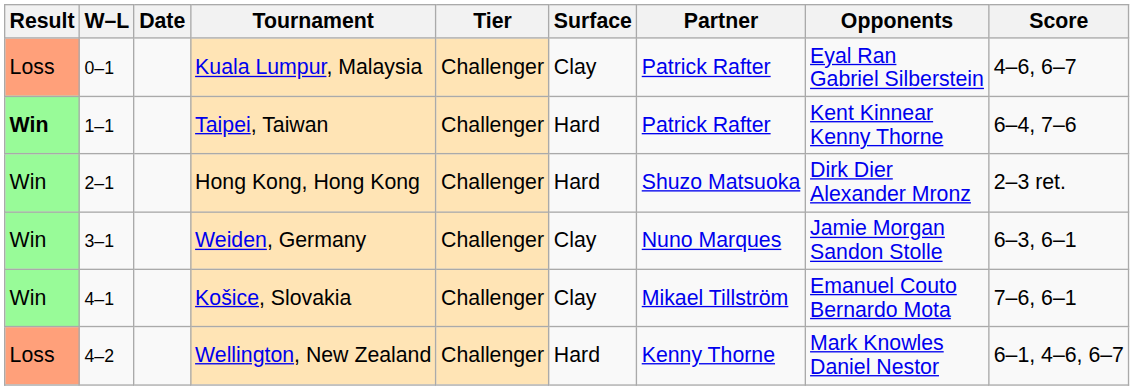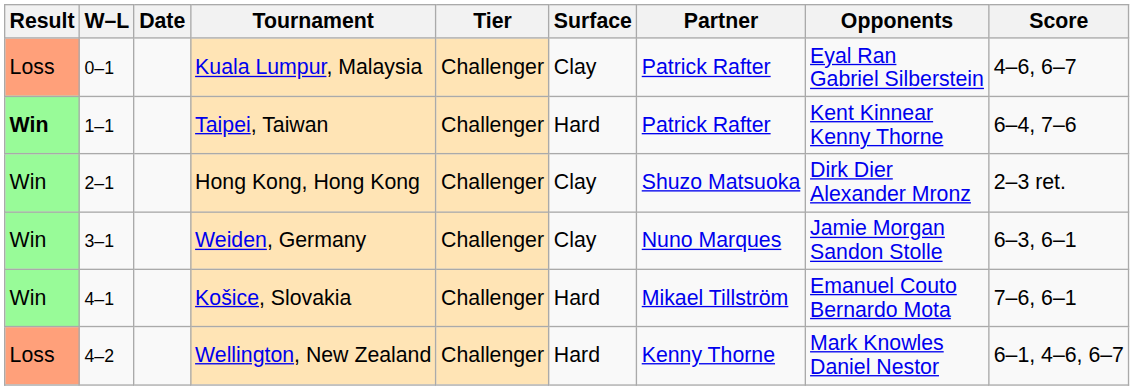 <table class="sortable wikitable">
 <tr>
 <th>Result</th>
 <th class="unsortable">W–L</th>
 <th>Date</th>
 <th>Tournament</th>
 <th>Tier</th>
 <th>Surface</th>
 <th>Partner</th>
 <th>Opponents</th>
 <th class="unsortable">Score</th>
 </tr>
 <tr>
 <td style="background:#ffa07a;">Loss</td>
 <td><small>0–1</small></td>
 <td></td>
 <td style="background:moccasin;"><a href='#'>Kuala Lumpur</a>, Malaysia</td>
 <td style="background:moccasin;">Challenger</td>
 <td>Clay</td>
 <td> <a href='#'>Patrick Rafter</a></td>
 <td> <a href='#'>Eyal Ran</a> <br>  <a href='#'>Gabriel Silberstein</a></td>
 <td>4–6, 6–7</td>
 </tr>
 <tr>
 <td style="background:#98fb98;"><strong>Win</strong></td>
 <td><small>1–1</small></td>
 <td></td>
 <td style="background:moccasin;"><a href='#'>Taipei</a>, Taiwan</td>
 <td style="background:moccasin;">Challenger</td>
 <td>Hard</td>
 <td> <a href='#'>Patrick Rafter</a></td>
 <td> <a href='#'>Kent Kinnear</a> <br>  <a href='#'>Kenny Thorne</a></td>
 <td>6–4, 7–6</td>
 </tr>
 <tr>
 <td style="background:#98fb98;">Win</td>
 <td><small>2–1</small></td>
 <td></td>
 <td style="background:moccasin;">Hong Kong, Hong Kong</td>
 <td style="background:moccasin;">Challenger</td>
-<td>Hard</td>
+<td>Clay</td>
 <td> <a href='#'>Shuzo Matsuoka</a></td>
 <td> <a href='#'>Dirk Dier</a> <br>  <a href='#'>Alexander Mronz</a></td>
 <td>2–3 ret.</td>
 </tr>
 <tr>
 <td style="background:#98fb98;">Win</td>
 <td><small>3–1</small></td>
 <td></td>
 <td style="background:moccasin;"><a href='#'>Weiden</a>, Germany</td>
 <td style="background:moccasin;">Challenger</td>
 <td>Clay</td>
 <td> <a href='#'>Nuno Marques</a></td>
 <td> <a href='#'>Jamie Morgan</a> <br>  <a href='#'>Sandon Stolle</a></td>
 <td>6–3, 6–1</td>
 </tr>
 <tr>
 <td style="background:#98fb98;">Win</td>
 <td><small>4–1</small></td>
 <td></td>
 <td style="background:moccasin;"><a href='#'>Košice</a>, Slovakia</td>
 <td style="background:moccasin;">Challenger</td>
-<td>Clay</td>
+<td>Hard</td>
 <td> <a href='#'>Mikael Tillström</a></td>
 <td> <a href='#'>Emanuel Couto</a> <br>  <a href='#'>Bernardo Mota</a></td>
 <td>7–6, 6–1</td>
 </tr>
 <tr>
 <td style="background:#ffa07a;">Loss</td>
 <td><small>4–2</small></td>
 <td></td>
 <td style="background:moccasin;"><a href='#'>Wellington</a>, New Zealand</td>
 <td style="background:moccasin;">Challenger</td>
 <td>Hard</td>
 <td> <a href='#'>Kenny Thorne</a></td>
 <td> <a href='#'>Mark Knowles</a> <br>  <a href='#'>Daniel Nestor</a></td>
 <td>6–1, 4–6, 6–7</td>
 </tr>
 </table>
